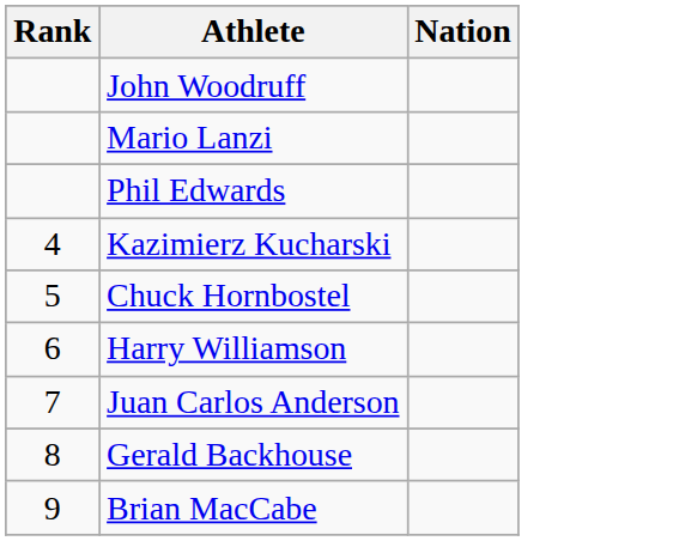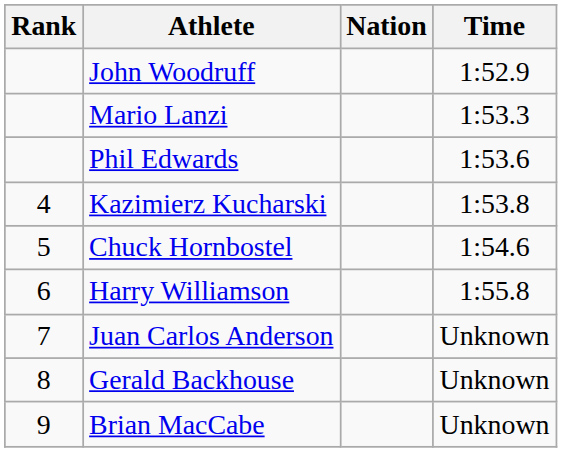 <table class="wikitable sortable" style="text-align:center">
 <tr>
 <th>Rank</th>
 <th>Athlete</th>
 <th>Nation</th>
+<th>Time</th>
 </tr>
 <tr>
 <td></td>
 <td align=left><a href='#'>John Woodruff</a></td>
 <td align=left></td>
+<td>1:52.9</td>
 </tr>
 <tr>
 <td></td>
 <td align=left><a href='#'>Mario Lanzi</a></td>
 <td align=left></td>
+<td>1:53.3</td>
 </tr>
 <tr>
 <td></td>
 <td align=left><a href='#'>Phil Edwards</a></td>
 <td align=left></td>
+<td>1:53.6</td>
 </tr>
 <tr>
 <td>4</td>
 <td align=left><a href='#'>Kazimierz Kucharski</a></td>
 <td align=left></td>
+<td>1:53.8</td>
 </tr>
 <tr>
 <td>5</td>
 <td align=left><a href='#'>Chuck Hornbostel</a></td>
 <td align=left></td>
+<td>1:54.6</td>
 </tr>
 <tr>
 <td>6</td>
 <td align=left><a href='#'>Harry Williamson</a></td>
 <td align=left></td>
+<td>1:55.8</td>
 </tr>
 <tr>
 <td>7</td>
 <td align=left><a href='#'>Juan Carlos Anderson</a></td>
 <td align=left></td>
+<td data-sort-value=2:00.0>Unknown</td>
 </tr>
 <tr>
 <td>8</td>
 <td align=left><a href='#'>Gerald Backhouse</a></td>
 <td align=left></td>
+<td data-sort-value=3:00.0>Unknown</td>
 </tr>
 <tr>
 <td>9</td>
 <td align=left><a href='#'>Brian MacCabe</a></td>
 <td align=left></td>
+<td data-sort-value=4:00.0>Unknown</td>
 </tr>
 </table>
